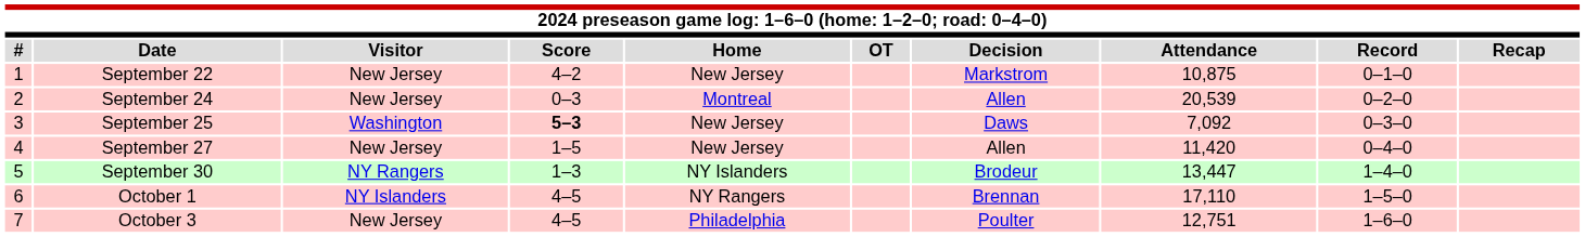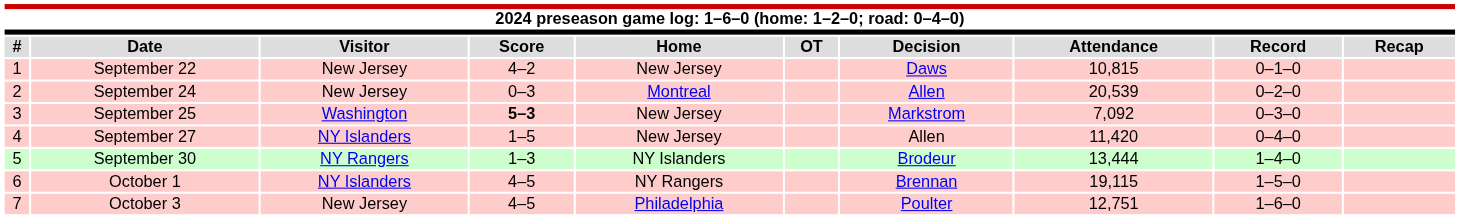 <table class="toccolours collapsible collapsed" style="width:90%; clear:both; margin:1.5em auto; text-align:center;">
 <tr>
 <th colspan="10" style="background:#FFFFFF; border-top:#CC0000 5px solid; border-bottom:#000000 5px solid;">2024 preseason game log: 1–6–0 (home: 1–2–0; road: 0–4–0)</th>
 </tr>
 <tr style="background:#ddd;">
 <th>#</th>
 <th>Date</th>
 <th>Visitor</th>
 <th>Score</th>
 <th>Home</th>
 <th>OT</th>
 <th>Decision</th>
 <th>Attendance</th>
 <th>Record</th>
 <th>Recap</th>
 </tr>
 <tr style="background:#fcc;">
 <td>1</td>
 <td>September 22</td>
 <td>New Jersey</td>
 <td>4–2</td>
 <td>New Jersey</td>
 <td></td>
-<td><a href='#'>Markstrom</a></td>
-<td>10,875</td>
+<td><a href='#'>Daws</a></td>
+<td>10,815</td>
 <td>0–1–0</td>
 <td></td>
 </tr>
 <tr style="background:#fcc;">
 <td>2</td>
 <td>September 24</td>
 <td>New Jersey</td>
 <td>0–3</td>
 <td><a href='#'>Montreal</a></td>
 <td></td>
 <td><a href='#'>Allen</a></td>
 <td>20,539</td>
 <td>0–2–0</td>
 <td></td>
 </tr>
 <tr style="background:#fcc;">
 <td>3</td>
 <td>September 25</td>
 <td><a href='#'>Washington</a></td>
 <td><strong>5–3</strong></td>
 <td>New Jersey</td>
 <td></td>
-<td><a href='#'>Daws</a></td>
+<td><a href='#'>Markstrom</a></td>
 <td>7,092</td>
 <td>0–3–0</td>
 <td></td>
 </tr>
 <tr style="background:#fcc;">
 <td>4</td>
 <td>September 27</td>
-<td>New Jersey</td>
+<td><a href='#'>NY Islanders</a></td>
 <td>1–5</td>
 <td>New Jersey</td>
 <td></td>
 <td>Allen</td>
 <td>11,420</td>
 <td>0–4–0</td>
 <td></td>
 </tr>
 <tr style="background:#cfc;">
 <td>5</td>
 <td>September 30</td>
 <td><a href='#'>NY Rangers</a></td>
 <td>1–3</td>
 <td>NY Islanders</td>
 <td></td>
 <td><a href='#'>Brodeur</a></td>
-<td>13,447</td>
+<td>13,444</td>
 <td>1–4–0</td>
 <td></td>
 </tr>
 <tr style="background:#fcc;">
 <td>6</td>
 <td>October 1</td>
 <td><a href='#'>NY Islanders</a></td>
 <td>4–5</td>
 <td>NY Rangers</td>
 <td></td>
 <td><a href='#'>Brennan</a></td>
-<td>17,110</td>
+<td>19,115</td>
 <td>1–5–0</td>
 <td></td>
 </tr>
 <tr style="background:#fcc;">
 <td>7</td>
 <td>October 3</td>
 <td>New Jersey</td>
 <td>4–5</td>
 <td><a href='#'>Philadelphia</a></td>
 <td></td>
 <td><a href='#'>Poulter</a></td>
 <td>12,751</td>
 <td>1–6–0</td>
 <td></td>
 </tr>
 <tr>
 <td colspan="10" style="text-align:center;"></td>
 </tr>
 </table>
